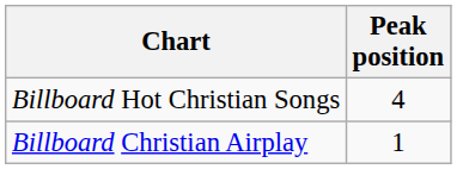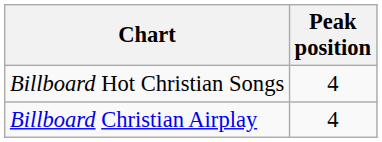 <table class="wikitable">
 <tr>
 <th>Chart</th>
 <th>Peak<br>position</th>
 </tr>
 <tr>
 <td><em>Billboard</em> Hot Christian Songs</td>
 <td align="center">4</td>
 </tr>
 <tr>
 <td><em><a href='#'>Billboard</a></em> <a href='#'>Christian Airplay</a></td>
-<td align="center">1</td>
+<td align="center">4</td>
 </tr>
 </table>
